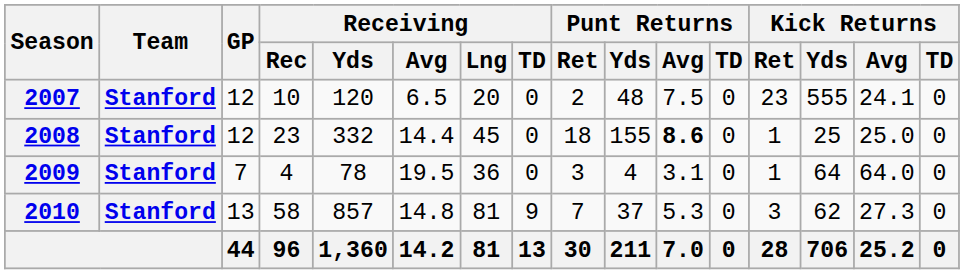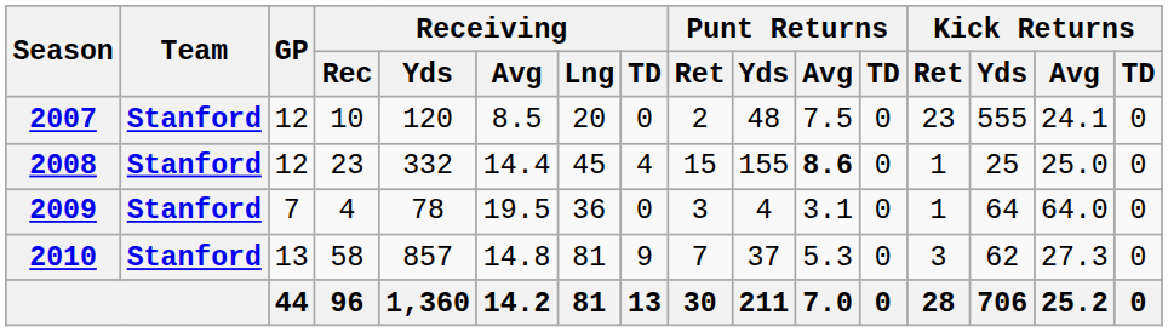 <table class= "wikitable" style="text-align:center;">
 <tr>
 <th rowspan="2">Season</th>
 <th rowspan="2">Team</th>
 <th rowspan="2">GP</th>
 <th colspan="5">Receiving</th>
 <th colspan="4">Punt Returns</th>
 <th colspan="4">Kick Returns</th>
 </tr>
 <tr>
 <th>Rec</th>
 <th>Yds</th>
 <th>Avg</th>
 <th>Lng</th>
 <th>TD</th>
 <th>Ret</th>
 <th>Yds</th>
 <th>Avg</th>
 <th>TD</th>
 <th>Ret</th>
 <th>Yds</th>
 <th>Avg</th>
 <th>TD</th>
 </tr>
 <tr>
 <th><a href='#'>2007</a></th>
 <th><a href='#'>Stanford</a></th>
 <td>12</td>
 <td>10</td>
 <td>120</td>
-<td>6.5</td>
+<td>8.5</td>
 <td>20</td>
 <td>0</td>
 <td>2</td>
 <td>48</td>
 <td>7.5</td>
 <td>0</td>
 <td>23</td>
 <td>555</td>
 <td>24.1</td>
 <td>0</td>
 </tr>
 <tr>
 <th><a href='#'>2008</a></th>
 <th><a href='#'>Stanford</a></th>
 <td>12</td>
 <td>23</td>
 <td>332</td>
 <td>14.4</td>
 <td>45</td>
-<td>0</td>
-<td>18</td>
+<td>4</td>
+<td>15</td>
 <td>155</td>
 <td><strong>8.6</strong></td>
 <td>0</td>
 <td>1</td>
 <td>25</td>
 <td>25.0</td>
 <td>0</td>
 </tr>
 <tr>
 <th><a href='#'>2009</a></th>
 <th><a href='#'>Stanford</a></th>
 <td>7</td>
 <td>4</td>
 <td>78</td>
 <td>19.5</td>
 <td>36</td>
 <td>0</td>
 <td>3</td>
 <td>4</td>
 <td>3.1</td>
 <td>0</td>
 <td>1</td>
 <td>64</td>
 <td>64.0</td>
 <td>0</td>
 </tr>
 <tr>
 <th><a href='#'>2010</a></th>
 <th><a href='#'>Stanford</a></th>
 <td>13</td>
 <td>58</td>
 <td>857</td>
 <td>14.8</td>
 <td>81</td>
 <td>9</td>
 <td>7</td>
 <td>37</td>
 <td>5.3</td>
 <td>0</td>
 <td>3</td>
 <td>62</td>
 <td>27.3</td>
 <td>0</td>
 </tr>
 <tr>
 <th colspan="2"></th>
 <th>44</th>
 <th>96</th>
 <th>1,360</th>
 <th>14.2</th>
 <th>81</th>
 <th>13</th>
 <th>30</th>
 <th>211</th>
 <th>7.0</th>
 <th>0</th>
 <th>28</th>
 <th>706</th>
 <th>25.2</th>
 <th>0</th>
 </tr>
 </table>
